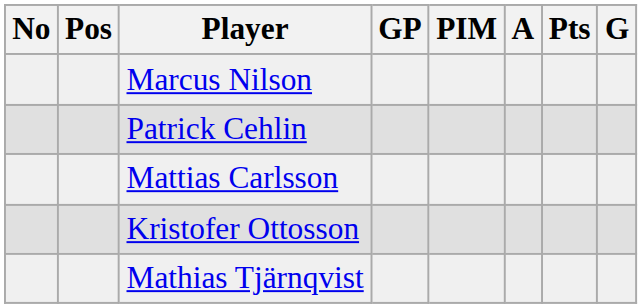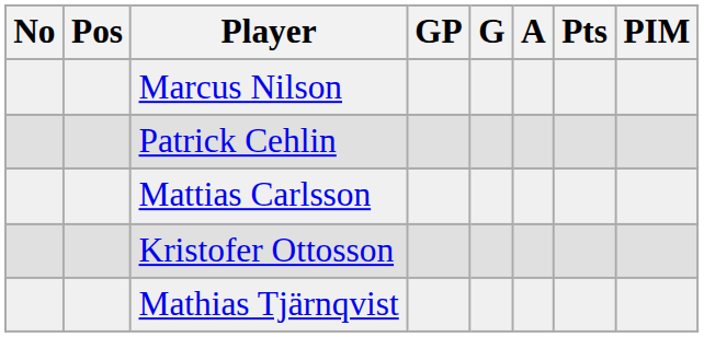 <table class="wikitable sortable">
 <tr>
 <th>No</th>
 <th>Pos</th>
 <th>Player</th>
 <th>GP</th>
-<th>PIM</th>
+<th>G</th>
 <th>A</th>
 <th>Pts</th>
-<th>G</th>
+<th>PIM</th>
 </tr>
 <tr bgcolor="#f0f0f0">
 <td></td>
 <td></td>
 <td> <a href='#'>Marcus Nilson</a></td>
 <td></td>
 <td></td>
 <td></td>
 <td></td>
 <td></td>
 </tr>
 <tr bgcolor="#e0e0e0">
 <td></td>
 <td></td>
 <td> <a href='#'>Patrick Cehlin</a></td>
 <td></td>
 <td></td>
 <td></td>
 <td></td>
 <td></td>
 </tr>
 <tr bgcolor="#f0f0f0">
 <td></td>
 <td></td>
 <td> <a href='#'>Mattias Carlsson</a></td>
 <td></td>
 <td></td>
 <td></td>
 <td></td>
 <td></td>
 </tr>
 <tr bgcolor="#e0e0e0">
 <td></td>
 <td></td>
 <td> <a href='#'>Kristofer Ottosson</a></td>
 <td></td>
 <td></td>
 <td></td>
 <td></td>
 <td></td>
 </tr>
 <tr bgcolor="#f0f0f0">
 <td></td>
 <td></td>
 <td> <a href='#'>Mathias Tjärnqvist</a></td>
 <td></td>
 <td></td>
 <td></td>
 <td></td>
 <td></td>
 </tr>
 </table>
